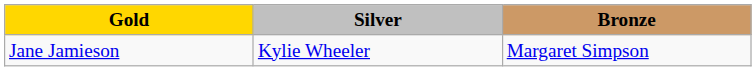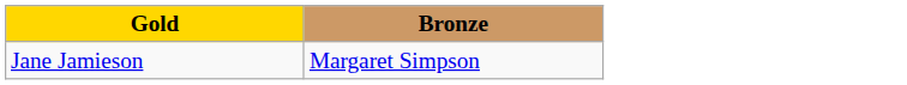 <table class="wikitable" style="text-align:left">
 <tr align="center">
 <td width=200 bgcolor=gold><strong>Gold</strong></td>
-<td width=200 bgcolor=silver><strong>Silver</strong></td>
 <td width=200 bgcolor=CC9966><strong>Bronze</strong></td>
 </tr>
 <tr>
 <td><a href='#'>Jane Jamieson</a><br><em></em></td>
-<td><a href='#'>Kylie Wheeler</a><br><em></em></td>
 <td><a href='#'>Margaret Simpson</a><br><em></em></td>
 </tr>
 </table>
